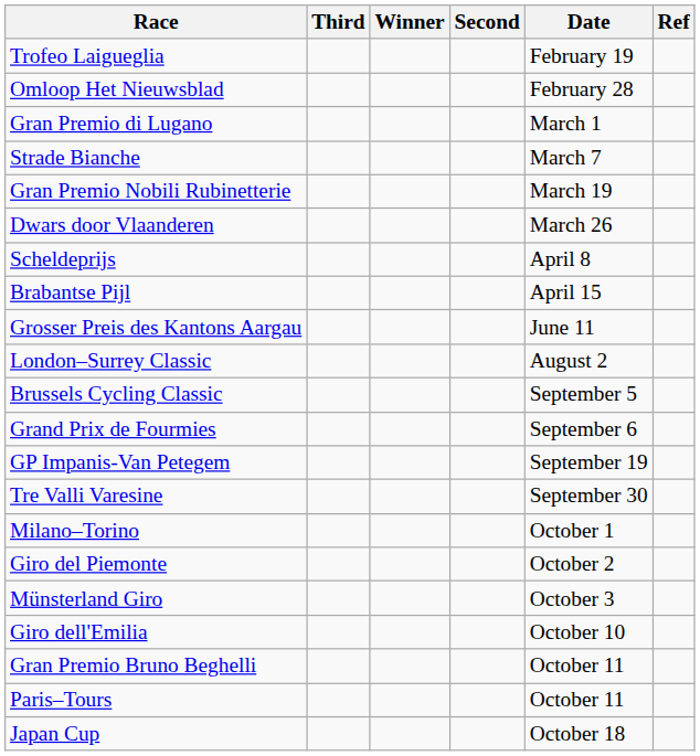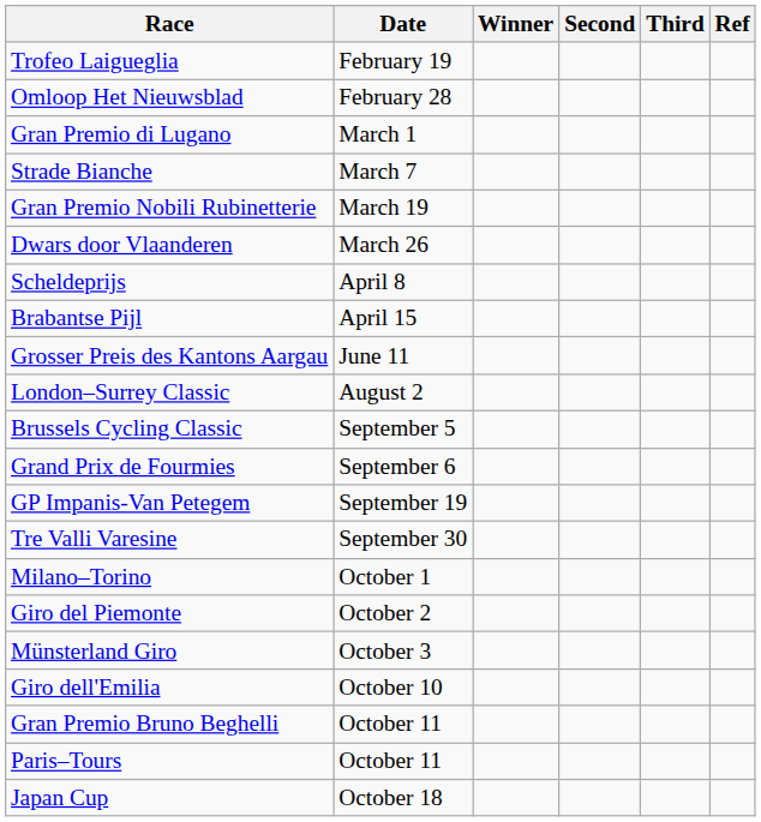 <table class="wikitable">
 <tr>
 <th>Race</th>
-<th>Third</th>
+<th>Date</th>
 <th>Winner</th>
 <th>Second</th>
-<th>Date</th>
+<th>Third</th>
 <th>Ref</th>
 </tr>
 <tr>
 <td> <a href='#'>Trofeo Laigueglia</a></td>
+<td>February 19</td>
 <td></td>
 <td></td>
 <td></td>
-<td>February 19</td>
 <td align=center></td>
 </tr>
 <tr>
 <td> <a href='#'>Omloop Het Nieuwsblad</a></td>
+<td>February 28</td>
 <td></td>
 <td></td>
 <td></td>
-<td>February 28</td>
 <td align=center></td>
 </tr>
 <tr>
 <td> <a href='#'>Gran Premio di Lugano</a></td>
+<td>March 1</td>
 <td></td>
 <td></td>
 <td></td>
-<td>March 1</td>
 <td align=center></td>
 </tr>
 <tr>
 <td> <a href='#'>Strade Bianche</a></td>
+<td>March 7</td>
 <td></td>
 <td></td>
 <td></td>
-<td>March 7</td>
 <td align=center></td>
 </tr>
 <tr>
 <td> <a href='#'>Gran Premio Nobili Rubinetterie</a></td>
+<td>March 19</td>
 <td></td>
 <td></td>
 <td></td>
-<td>March 19</td>
 <td align=center></td>
 </tr>
 <tr>
 <td> <a href='#'>Dwars door Vlaanderen</a></td>
+<td>March 26</td>
 <td></td>
 <td></td>
 <td></td>
-<td>March 26</td>
 <td align=center></td>
 </tr>
 <tr>
 <td> <a href='#'>Scheldeprijs</a></td>
+<td>April 8</td>
 <td></td>
 <td></td>
 <td></td>
-<td>April 8</td>
 <td align=center></td>
 </tr>
 <tr>
 <td> <a href='#'>Brabantse Pijl</a></td>
+<td>April 15</td>
 <td></td>
 <td></td>
 <td></td>
-<td>April 15</td>
 <td align=center></td>
 </tr>
 <tr>
 <td> <a href='#'>Grosser Preis des Kantons Aargau</a></td>
+<td>June 11</td>
 <td></td>
 <td></td>
 <td></td>
-<td>June 11</td>
 <td align=center></td>
 </tr>
 <tr>
 <td> <a href='#'>London–Surrey Classic</a></td>
+<td>August 2</td>
 <td></td>
 <td></td>
 <td></td>
-<td>August 2</td>
 <td align=center></td>
 </tr>
 <tr>
 <td> <a href='#'>Brussels Cycling Classic</a></td>
+<td>September 5</td>
 <td></td>
 <td></td>
 <td></td>
-<td>September 5</td>
 <td align=center></td>
 </tr>
 <tr>
 <td> <a href='#'>Grand Prix de Fourmies</a></td>
+<td>September 6</td>
 <td></td>
 <td></td>
 <td></td>
-<td>September 6</td>
 <td align=center></td>
 </tr>
 <tr>
 <td> <a href='#'>GP Impanis-Van Petegem</a></td>
+<td>September 19</td>
 <td></td>
 <td></td>
 <td></td>
-<td>September 19</td>
 <td align=center></td>
 </tr>
 <tr>
 <td> <a href='#'>Tre Valli Varesine</a></td>
+<td>September 30</td>
 <td></td>
 <td></td>
 <td></td>
-<td>September 30</td>
 <td align=center></td>
 </tr>
 <tr>
 <td> <a href='#'>Milano–Torino</a></td>
+<td>October 1</td>
 <td></td>
 <td></td>
 <td></td>
-<td>October 1</td>
 <td align=center></td>
 </tr>
 <tr>
 <td> <a href='#'>Giro del Piemonte</a></td>
+<td>October 2</td>
 <td></td>
 <td></td>
 <td></td>
-<td>October 2</td>
 <td align=center></td>
 </tr>
 <tr>
 <td> <a href='#'>Münsterland Giro</a></td>
+<td>October 3</td>
 <td></td>
 <td></td>
 <td></td>
-<td>October 3</td>
 <td align=center></td>
 </tr>
 <tr>
 <td> <a href='#'>Giro dell'Emilia</a></td>
+<td>October 10</td>
 <td></td>
 <td></td>
 <td></td>
-<td>October 10</td>
 <td align=center></td>
 </tr>
 <tr>
 <td> <a href='#'>Gran Premio Bruno Beghelli</a></td>
+<td>October 11</td>
 <td></td>
 <td></td>
 <td></td>
-<td>October 11</td>
 <td align=center></td>
 </tr>
 <tr>
 <td> <a href='#'>Paris–Tours</a></td>
+<td>October 11</td>
 <td></td>
 <td></td>
 <td></td>
-<td>October 11</td>
 <td align=center></td>
 </tr>
 <tr>
 <td> <a href='#'>Japan Cup</a></td>
+<td>October 18</td>
 <td></td>
 <td></td>
 <td></td>
-<td>October 18</td>
 <td align=center></td>
 </tr>
 </table>
